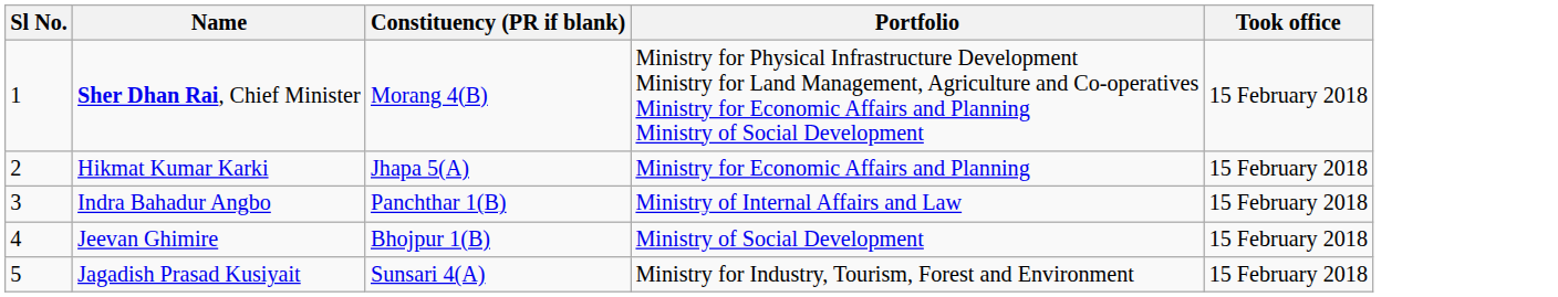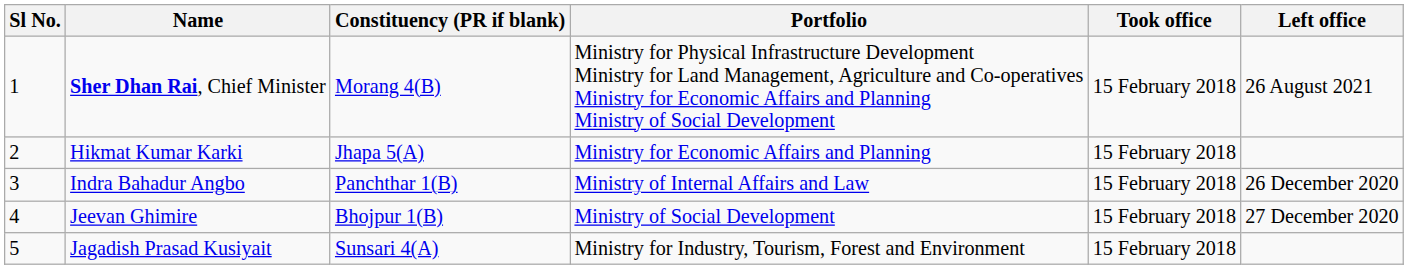 <table class="wikitable">
 <tr>
 <th>Sl No.</th>
 <th>Name</th>
 <th>Constituency (PR if blank)</th>
 <th>Portfolio</th>
 <th>Took office</th>
+<th>Left office</th>
 </tr>
 <tr>
 <td>1</td>
 <td><strong><a href='#'>Sher Dhan Rai</a></strong>, Chief Minister</td>
 <td><a href='#'>Morang 4(B)</a></td>
 <td>Ministry for Physical Infrastructure Development<br>Ministry for Land Management, Agriculture and Co-operatives<br><a href='#'>Ministry for Economic Affairs and Planning</a><br><a href='#'>Ministry of Social Development</a></td>
 <td>15 February 2018</td>
+<td>26 August 2021</td>
 </tr>
 <tr>
 <td>2</td>
 <td><a href='#'>Hikmat Kumar Karki</a></td>
 <td><a href='#'>Jhapa 5(A)</a></td>
 <td><a href='#'>Ministry for Economic Affairs and Planning</a></td>
 <td>15 February 2018</td>
+<td></td>
 </tr>
 <tr>
 <td>3</td>
 <td><a href='#'>Indra Bahadur Angbo</a></td>
 <td><a href='#'>Panchthar 1(B)</a></td>
 <td><a href='#'>Ministry of Internal Affairs and Law</a></td>
 <td>15 February 2018</td>
+<td>26 December 2020</td>
 </tr>
 <tr>
 <td>4</td>
 <td><a href='#'>Jeevan Ghimire</a></td>
 <td><a href='#'>Bhojpur 1(B)</a></td>
 <td><a href='#'>Ministry of Social Development</a></td>
 <td>15 February 2018</td>
+<td>27 December 2020</td>
 </tr>
 <tr>
 <td>5</td>
 <td><a href='#'>Jagadish Prasad Kusiyait</a></td>
 <td><a href='#'>Sunsari 4(A)</a></td>
 <td>Ministry for Industry, Tourism, Forest and Environment</td>
 <td>15 February 2018</td>
+<td></td>
 </tr>
 </table>
